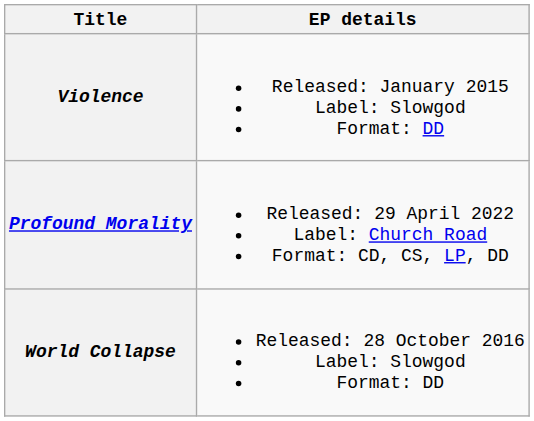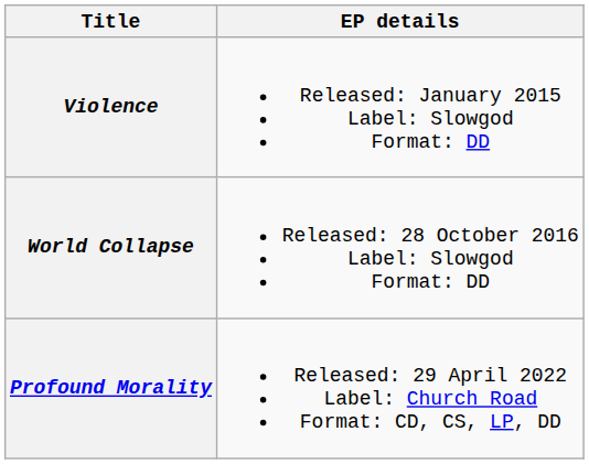 <table class="wikitable plainrowheaders" style="text-align:center;" border="1">
 <tr>
 <th scope="col">Title</th>
 <th scope="col">EP details</th>
 </tr>
 <tr>
 <th scope="row"><em>Violence</em></th>
 <td><br><ul><li>Released: January 2015</li><li>Label: Slowgod</li><li>Format: <a href='#'>DD</a></li></ul></td>
 </tr>
 <tr>
+<th scope="row"><em>World Collapse</em></th>
+<td><br><ul><li>Released: 28 October 2016</li><li>Label: Slowgod</li><li>Format: DD</li></ul></td>
+</tr>
+<tr>
 <th scope="row"><em><a href='#'>Profound Morality</a></em></th>
 <td><br><ul><li>Released: 29 April 2022</li><li>Label: <a href='#'>Church Road</a></li><li>Format: CD, CS, <a href='#'>LP</a>, DD</li></ul></td>
 </tr>
-<tr>
-<th scope="row"><em>World Collapse</em></th>
-<td><br><ul><li>Released: 28 October 2016</li><li>Label: Slowgod</li><li>Format: DD</li></ul></td>
-</tr>
 </table>
